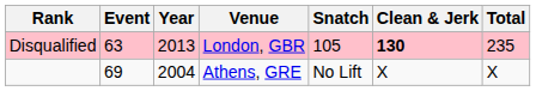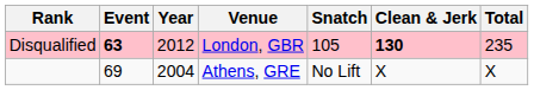 <table class="wikitable">
 <tr>
 <th>Rank</th>
 <th>Event</th>
 <th>Year</th>
 <th>Venue</th>
 <th>Snatch</th>
 <th>Clean & Jerk</th>
 <th>Total</th>
 </tr>
 <tr bgcolor=pink>
 <td>Disqualified</td>
-<td>63</td>
-<td>2013</td>
+<td><strong>63</strong></td>
+<td>2012</td>
 <td><a href='#'>London</a>, <a href='#'>GBR</a></td>
 <td>105</td>
 <td><strong>130</strong></td>
 <td>235</td>
 </tr>
 <tr>
 <td></td>
 <td>69</td>
 <td>2004</td>
 <td><a href='#'>Athens</a>, <a href='#'>GRE</a></td>
 <td>No Lift</td>
 <td>X</td>
 <td>X</td>
 </tr>
 </table>
